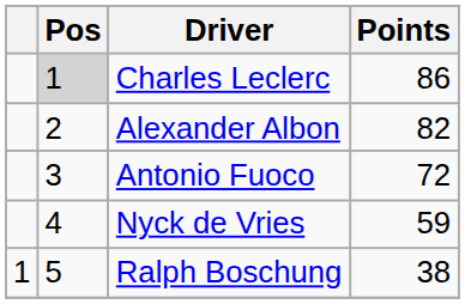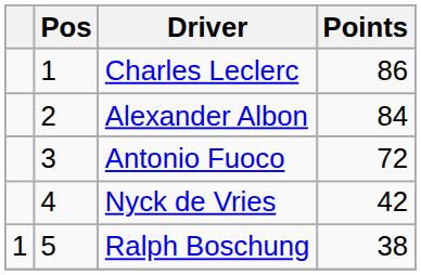 <table class="wikitable" style="font-size: 85%;">
 <tr>
 <th></th>
 <th>Pos</th>
 <th>Driver</th>
 <th>Points</th>
 </tr>
 <tr>
 <td align="left"></td>
-<td align="left" style="background: lightgrey;">1</td>
+<td align="left">1</td>
 <td> <a href='#'>Charles Leclerc</a></td>
 <td align="right">86</td>
 </tr>
 <tr>
 <td align="left"></td>
 <td align="left">2</td>
 <td> <a href='#'>Alexander Albon</a></td>
-<td align="right">82</td>
+<td align="right">84</td>
 </tr>
 <tr>
 <td align="left"></td>
 <td align="left">3</td>
 <td> <a href='#'>Antonio Fuoco</a></td>
 <td align="right">72</td>
 </tr>
 <tr>
 <td align="left"></td>
 <td align="left">4</td>
 <td> <a href='#'>Nyck de Vries</a></td>
-<td align="right">59</td>
+<td align="right">42</td>
 </tr>
 <tr>
 <td align="left"> 1</td>
 <td align="left">5</td>
 <td> <a href='#'>Ralph Boschung</a></td>
 <td align="right">38</td>
 </tr>
 <tr>
 </tr>
 </table>
